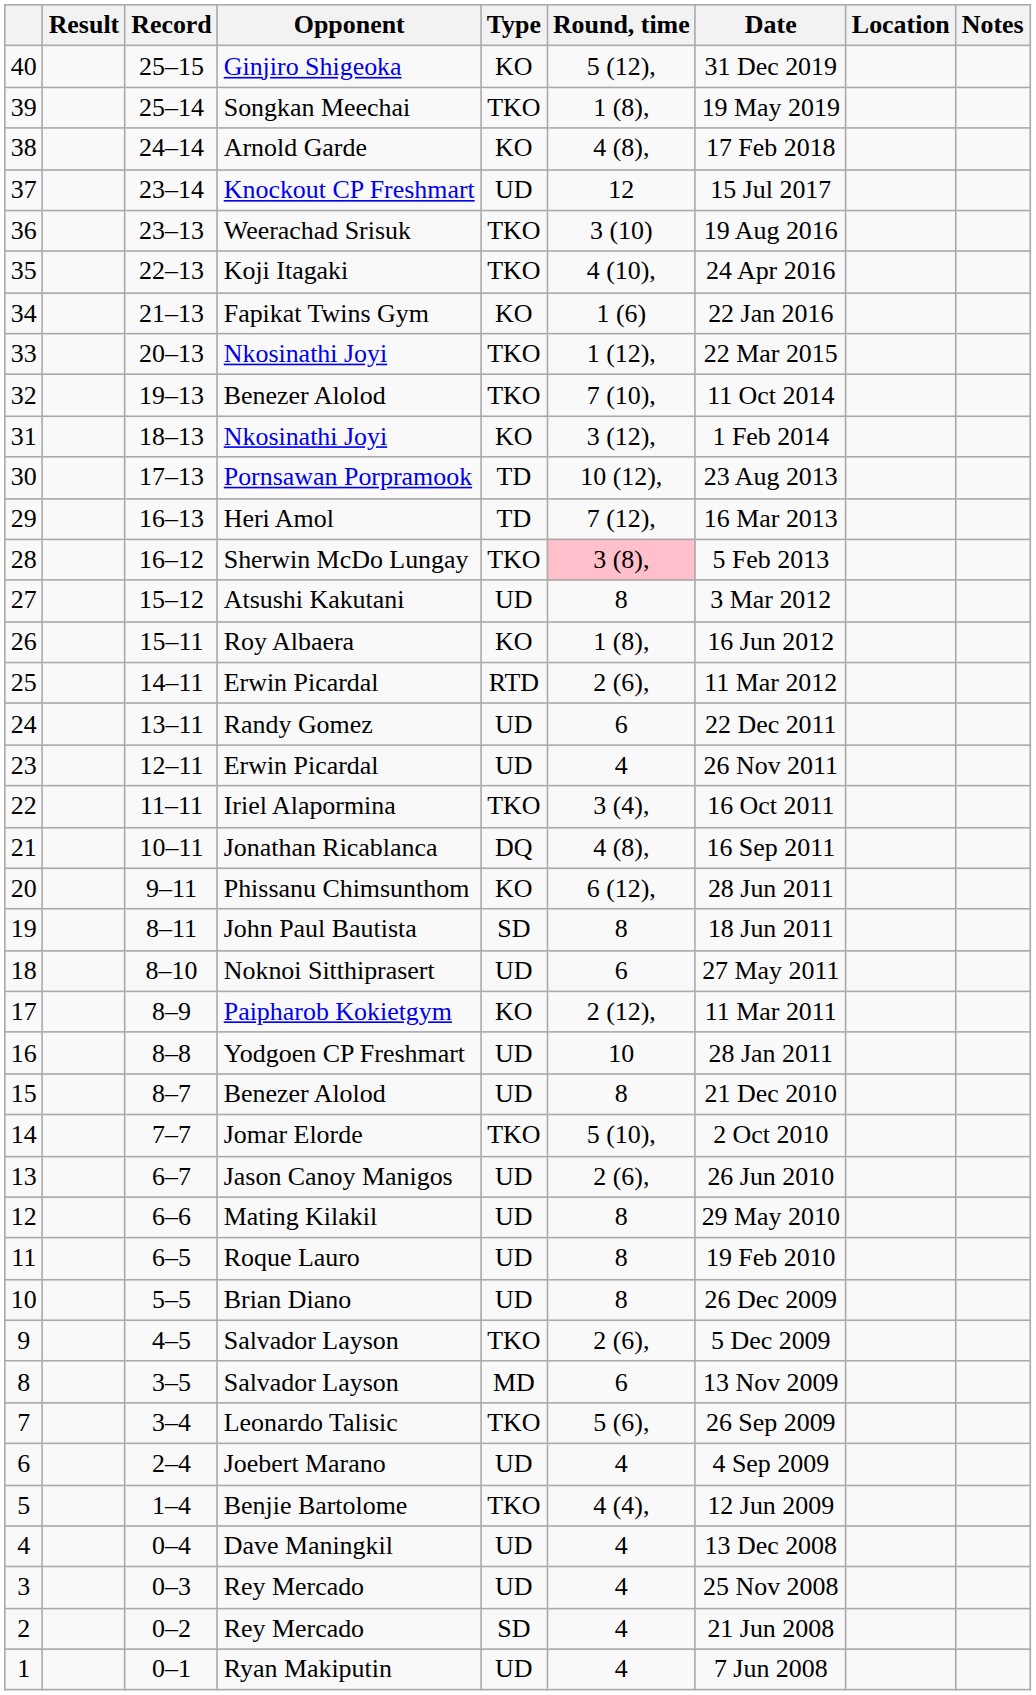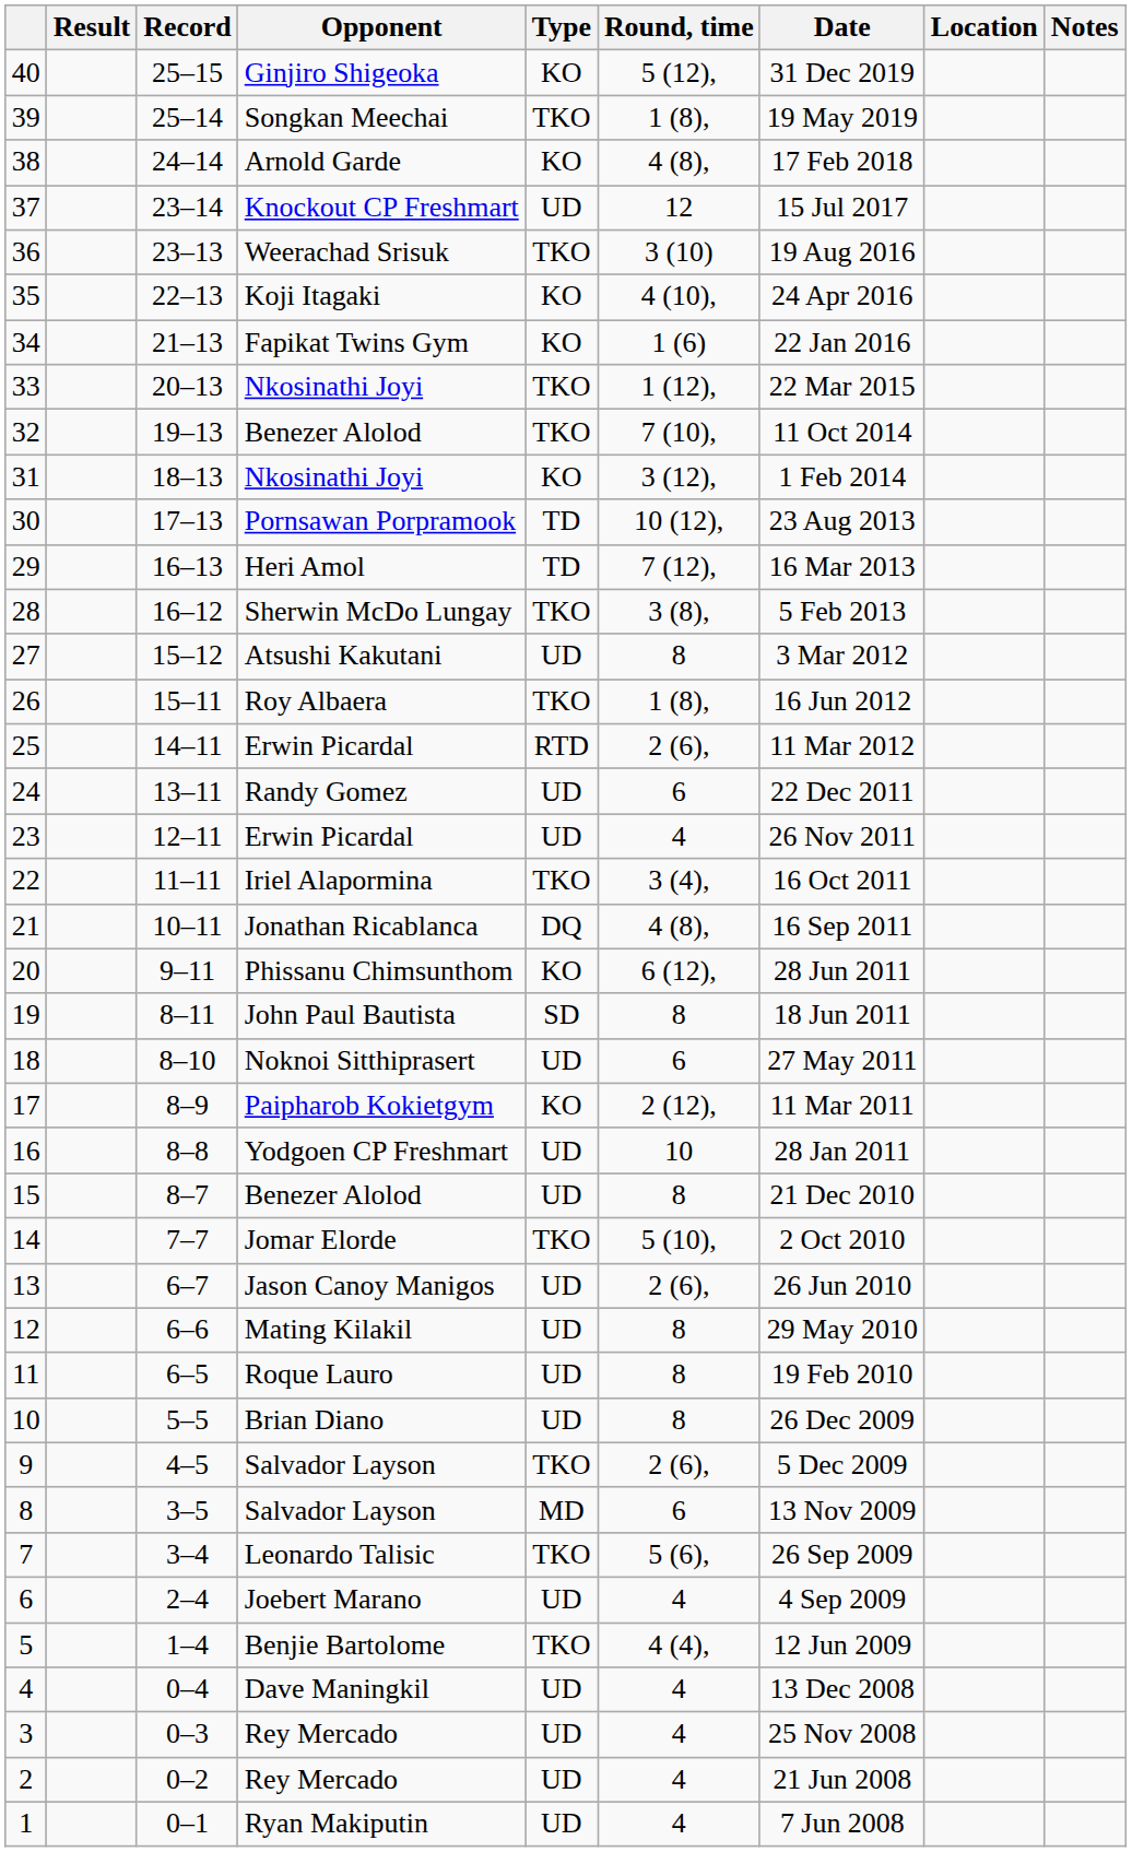 <table class="wikitable" style="text-align:center">
 <tr>
 <th></th>
 <th>Result</th>
 <th>Record</th>
 <th>Opponent</th>
 <th>Type</th>
 <th>Round, time</th>
 <th>Date</th>
 <th>Location</th>
 <th>Notes</th>
 </tr>
 <tr>
 <td>40</td>
 <td></td>
 <td>25–15</td>
 <td align=left><a href='#'>Ginjiro Shigeoka</a></td>
 <td>KO</td>
 <td>5 (12), </td>
 <td>31 Dec 2019</td>
 <td align=left></td>
 <td align=left></td>
 </tr>
 <tr>
 <td>39</td>
 <td></td>
 <td>25–14</td>
 <td align=left>Songkan Meechai</td>
 <td>TKO</td>
 <td>1 (8), </td>
 <td>19 May 2019</td>
 <td align=left></td>
 <td></td>
 </tr>
 <tr>
 <td>38</td>
 <td></td>
 <td>24–14</td>
 <td align=left>Arnold Garde</td>
 <td>KO</td>
 <td>4 (8), </td>
 <td>17 Feb 2018</td>
 <td align=left></td>
 <td></td>
 </tr>
 <tr>
 <td>37</td>
 <td></td>
 <td>23–14</td>
 <td align=left><a href='#'>Knockout CP Freshmart</a></td>
 <td>UD</td>
 <td>12</td>
 <td>15 Jul 2017</td>
 <td align=left></td>
 <td align=left></td>
 </tr>
 <tr>
 <td>36</td>
 <td></td>
 <td>23–13</td>
 <td align=left>Weerachad Srisuk</td>
 <td>TKO</td>
 <td>3 (10)</td>
 <td>19 Aug 2016</td>
 <td align=left></td>
 <td></td>
 </tr>
 <tr>
 <td>35</td>
 <td></td>
 <td>22–13</td>
 <td align=left>Koji Itagaki</td>
-<td>TKO</td>
+<td>KO</td>
 <td>4 (10), </td>
 <td>24 Apr 2016</td>
 <td align=left></td>
 <td></td>
 </tr>
 <tr>
 <td>34</td>
 <td></td>
 <td>21–13</td>
 <td align=left>Fapikat Twins Gym</td>
 <td>KO</td>
 <td>1 (6)</td>
 <td>22 Jan 2016</td>
 <td align=left></td>
 <td></td>
 </tr>
 <tr>
 <td>33</td>
 <td></td>
 <td>20–13</td>
 <td align=left><a href='#'>Nkosinathi Joyi</a></td>
 <td>TKO</td>
 <td>1 (12), </td>
 <td>22 Mar 2015</td>
 <td align=left></td>
 <td align=left></td>
 </tr>
 <tr>
 <td>32</td>
 <td></td>
 <td>19–13</td>
 <td align=left>Benezer Alolod</td>
 <td>TKO</td>
 <td>7 (10), </td>
 <td>11 Oct 2014</td>
 <td align=left></td>
 <td></td>
 </tr>
 <tr>
 <td>31</td>
 <td></td>
 <td>18–13</td>
 <td align=left><a href='#'>Nkosinathi Joyi</a></td>
 <td>KO</td>
 <td>3 (12), </td>
 <td>1 Feb 2014</td>
 <td align=left></td>
 <td align=left></td>
 </tr>
 <tr>
 <td>30</td>
 <td></td>
 <td>17–13</td>
 <td align=left><a href='#'>Pornsawan Porpramook</a></td>
 <td>TD</td>
 <td>10 (12), </td>
 <td>23 Aug 2013</td>
 <td align=left></td>
 <td align=left></td>
 </tr>
 <tr>
 <td>29</td>
 <td></td>
 <td>16–13</td>
 <td align=left>Heri Amol</td>
 <td>TD</td>
 <td>7 (12), </td>
 <td>16 Mar 2013</td>
 <td align=left></td>
 <td align=left></td>
 </tr>
 <tr>
 <td>28</td>
 <td></td>
 <td>16–12</td>
 <td align=left>Sherwin McDo Lungay</td>
 <td>TKO</td>
-<td style="background: pink;">3 (8), </td>
+<td>3 (8), </td>
 <td>5 Feb 2013</td>
 <td align=left></td>
 <td></td>
 </tr>
 <tr>
 <td>27</td>
 <td></td>
 <td>15–12</td>
 <td align=left>Atsushi Kakutani</td>
 <td>UD</td>
 <td>8</td>
 <td>3 Mar 2012</td>
 <td align=left></td>
 <td></td>
 </tr>
 <tr>
 <td>26</td>
 <td></td>
 <td>15–11</td>
 <td align=left>Roy Albaera</td>
-<td>KO</td>
+<td>TKO</td>
 <td>1 (8), </td>
 <td>16 Jun 2012</td>
 <td align=left></td>
 <td></td>
 </tr>
 <tr>
 <td>25</td>
 <td></td>
 <td>14–11</td>
 <td align=left>Erwin Picardal</td>
 <td>RTD</td>
 <td>2 (6), </td>
 <td>11 Mar 2012</td>
 <td align=left></td>
 <td></td>
 </tr>
 <tr>
 <td>24</td>
 <td></td>
 <td>13–11</td>
 <td align=left>Randy Gomez</td>
 <td>UD</td>
 <td>6</td>
 <td>22 Dec 2011</td>
 <td align=left></td>
 <td></td>
 </tr>
 <tr>
 <td>23</td>
 <td></td>
 <td>12–11</td>
 <td align=left>Erwin Picardal</td>
 <td>UD</td>
 <td>4</td>
 <td>26 Nov 2011</td>
 <td align=left></td>
 <td></td>
 </tr>
 <tr>
 <td>22</td>
 <td></td>
 <td>11–11</td>
 <td align=left>Iriel Alapormina</td>
 <td>TKO</td>
 <td>3 (4), </td>
 <td>16 Oct 2011</td>
 <td align=left></td>
 <td></td>
 </tr>
 <tr>
 <td>21</td>
 <td></td>
 <td>10–11</td>
 <td align=left>Jonathan Ricablanca</td>
 <td>DQ</td>
 <td>4 (8), </td>
 <td>16 Sep 2011</td>
 <td align=left></td>
 <td align=left></td>
 </tr>
 <tr>
 <td>20</td>
 <td></td>
 <td>9–11</td>
 <td align=left>Phissanu Chimsunthom</td>
 <td>KO</td>
 <td>6 (12), </td>
 <td>28 Jun 2011</td>
 <td align=left></td>
 <td align=left></td>
 </tr>
 <tr>
 <td>19</td>
 <td></td>
 <td>8–11</td>
 <td align=left>John Paul Bautista</td>
 <td>SD</td>
 <td>8</td>
 <td>18 Jun 2011</td>
 <td align=left></td>
 <td></td>
 </tr>
 <tr>
 <td>18</td>
 <td></td>
 <td>8–10</td>
 <td align=left>Noknoi Sitthiprasert</td>
 <td>UD</td>
 <td>6</td>
 <td>27 May 2011</td>
 <td align=left></td>
 <td></td>
 </tr>
 <tr>
 <td>17</td>
 <td></td>
 <td>8–9</td>
 <td align=left><a href='#'>Paipharob Kokietgym</a></td>
 <td>KO</td>
 <td>2 (12), </td>
 <td>11 Mar 2011</td>
 <td align=left></td>
 <td align=left></td>
 </tr>
 <tr>
 <td>16</td>
 <td></td>
 <td>8–8</td>
 <td align=left>Yodgoen CP Freshmart</td>
 <td>UD</td>
 <td>10</td>
 <td>28 Jan 2011</td>
 <td align=left></td>
 <td align=left></td>
 </tr>
 <tr>
 <td>15</td>
 <td></td>
 <td>8–7</td>
 <td align=left>Benezer Alolod</td>
 <td>UD</td>
 <td>8</td>
 <td>21 Dec 2010</td>
 <td align=left></td>
 <td></td>
 </tr>
 <tr>
 <td>14</td>
 <td></td>
 <td>7–7</td>
 <td align=left>Jomar Elorde</td>
 <td>TKO</td>
 <td>5 (10), </td>
 <td>2 Oct 2010</td>
 <td align=left></td>
 <td></td>
 </tr>
 <tr>
 <td>13</td>
 <td></td>
 <td>6–7</td>
 <td align=left>Jason Canoy Manigos</td>
 <td>UD</td>
 <td>2 (6), </td>
 <td>26 Jun 2010</td>
 <td align=left></td>
 <td></td>
 </tr>
 <tr>
 <td>12</td>
 <td></td>
 <td>6–6</td>
 <td align=left>Mating Kilakil</td>
 <td>UD</td>
 <td>8</td>
 <td>29 May 2010</td>
 <td align=left></td>
 <td></td>
 </tr>
 <tr>
 <td>11</td>
 <td></td>
 <td>6–5</td>
 <td align=left>Roque Lauro</td>
 <td>UD</td>
 <td>8</td>
 <td>19 Feb 2010</td>
 <td align=left></td>
 <td></td>
 </tr>
 <tr>
 <td>10</td>
 <td></td>
 <td>5–5</td>
 <td align=left>Brian Diano</td>
 <td>UD</td>
 <td>8</td>
 <td>26 Dec 2009</td>
 <td align=left></td>
 <td></td>
 </tr>
 <tr>
 <td>9</td>
 <td></td>
 <td>4–5</td>
 <td align=left>Salvador Layson</td>
 <td>TKO</td>
 <td>2 (6), </td>
 <td>5 Dec 2009</td>
 <td align=left></td>
 <td></td>
 </tr>
 <tr>
 <td>8</td>
 <td></td>
 <td>3–5</td>
 <td align=left>Salvador Layson</td>
 <td>MD</td>
 <td>6</td>
 <td>13 Nov 2009</td>
 <td align=left></td>
 <td></td>
 </tr>
 <tr>
 <td>7</td>
 <td></td>
 <td>3–4</td>
 <td align=left>Leonardo Talisic</td>
 <td>TKO</td>
 <td>5 (6), </td>
 <td>26 Sep 2009</td>
 <td align=left></td>
 <td></td>
 </tr>
 <tr>
 <td>6</td>
 <td></td>
 <td>2–4</td>
 <td align=left>Joebert Marano</td>
 <td>UD</td>
 <td>4</td>
 <td>4 Sep 2009</td>
 <td align=left></td>
 <td></td>
 </tr>
 <tr>
 <td>5</td>
 <td></td>
 <td>1–4</td>
 <td align=left>Benjie Bartolome</td>
 <td>TKO</td>
 <td>4 (4), </td>
 <td>12 Jun 2009</td>
 <td align=left></td>
 <td></td>
 </tr>
 <tr>
 <td>4</td>
 <td></td>
 <td>0–4</td>
 <td align=left>Dave Maningkil</td>
 <td>UD</td>
 <td>4</td>
 <td>13 Dec 2008</td>
 <td align=left></td>
 <td></td>
 </tr>
 <tr>
 <td>3</td>
 <td></td>
 <td>0–3</td>
 <td align=left>Rey Mercado</td>
 <td>UD</td>
 <td>4</td>
 <td>25 Nov 2008</td>
 <td align=left></td>
 <td></td>
 </tr>
 <tr>
 <td>2</td>
 <td></td>
 <td>0–2</td>
 <td align=left>Rey Mercado</td>
-<td>SD</td>
+<td>UD</td>
 <td>4</td>
 <td>21 Jun 2008</td>
 <td align=left></td>
 <td></td>
 </tr>
 <tr>
 <td>1</td>
 <td></td>
 <td>0–1</td>
 <td align=left>Ryan Makiputin</td>
 <td>UD</td>
 <td>4</td>
 <td>7 Jun 2008</td>
 <td align=left></td>
 <td></td>
 </tr>
 </table>
